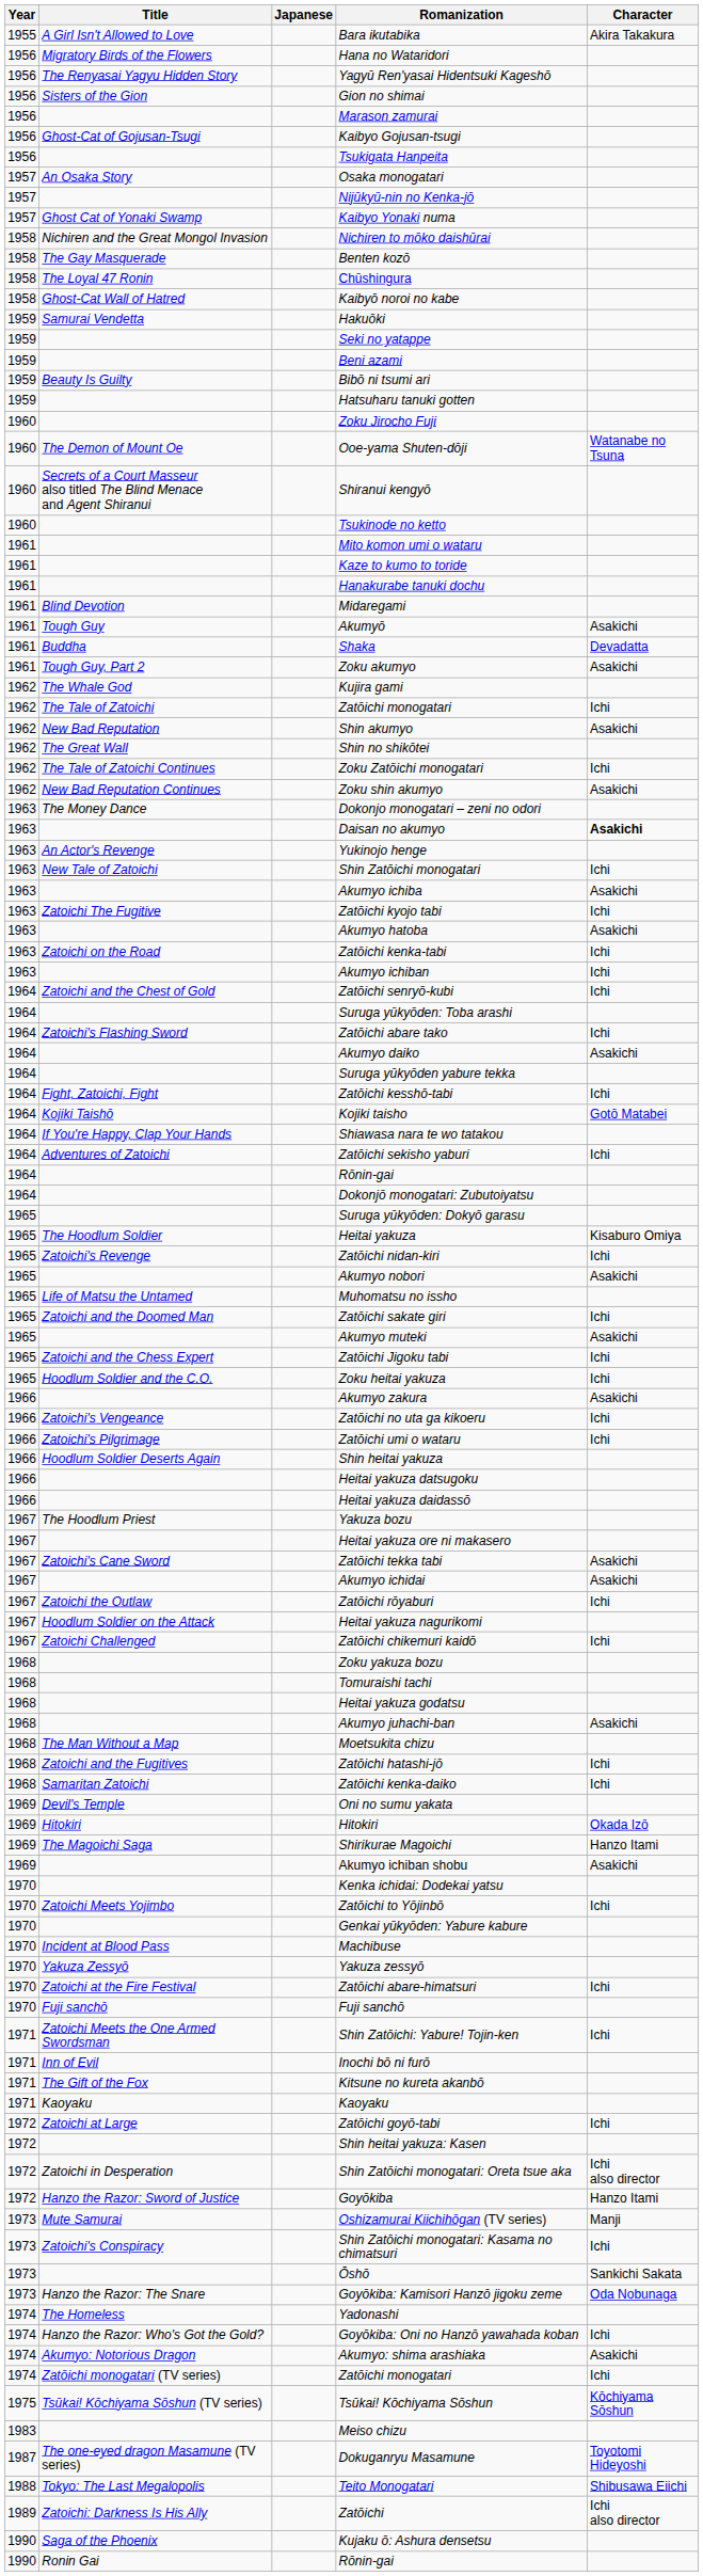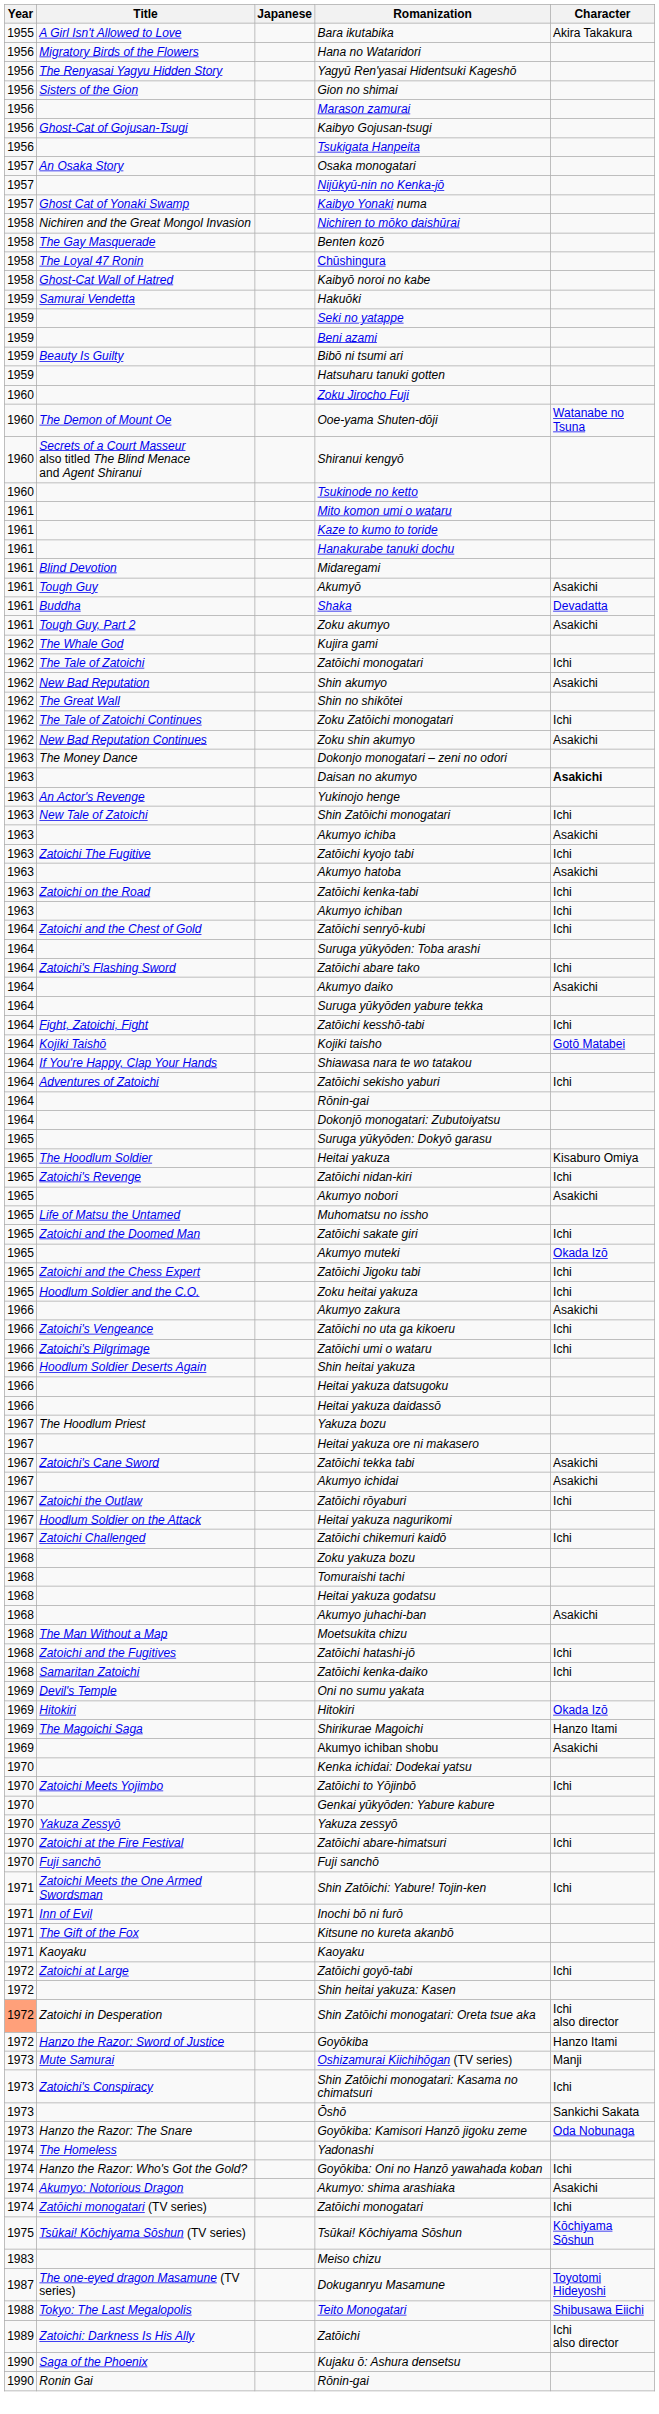 <table class="wikitable">
 <tr>
 <th>Year</th>
 <th>Title</th>
 <th>Japanese</th>
 <th>Romanization</th>
 <th>Character</th>
 </tr>
 <tr>
 <td>1955</td>
 <td><em><a href='#'>A Girl Isn't Allowed to Love</a></em></td>
 <td></td>
 <td><em>Bara ikutabika</em></td>
 <td>Akira Takakura</td>
 </tr>
 <tr>
 <td>1956</td>
 <td><em><a href='#'>Migratory Birds of the Flowers</a></em></td>
 <td></td>
 <td><em>Hana no Wataridori</em></td>
 <td></td>
 </tr>
 <tr>
 <td>1956</td>
 <td><em><a href='#'>The Renyasai Yagyu Hidden Story</a></em></td>
 <td></td>
 <td><em>Yagyū Ren'yasai Hidentsuki Kageshō</em></td>
 <td></td>
 </tr>
 <tr>
 <td>1956</td>
 <td><em><a href='#'>Sisters of the Gion</a></em></td>
 <td></td>
 <td><em>Gion no shimai</em></td>
 <td></td>
 </tr>
 <tr>
 <td>1956</td>
 <td></td>
 <td></td>
 <td><em><a href='#'>Marason zamurai</a></em></td>
 <td></td>
 </tr>
 <tr>
 <td>1956</td>
 <td><em><a href='#'>Ghost-Cat of Gojusan-Tsugi</a></em></td>
 <td></td>
 <td><em>Kaibyo Gojusan-tsugi</em></td>
 <td></td>
 </tr>
 <tr>
 <td>1956</td>
 <td></td>
 <td></td>
 <td><em><a href='#'>Tsukigata Hanpeita</a></em></td>
 <td></td>
 </tr>
 <tr>
 <td>1957</td>
 <td><em><a href='#'>An Osaka Story</a></em></td>
 <td></td>
 <td><em>Osaka monogatari</em></td>
 <td></td>
 </tr>
 <tr>
 <td>1957</td>
 <td></td>
 <td></td>
 <td><em><a href='#'>Nijūkyū-nin no Kenka-jō</a></em></td>
 <td></td>
 </tr>
 <tr>
 <td>1957</td>
 <td><em><a href='#'>Ghost Cat of Yonaki Swamp</a></em></td>
 <td></td>
 <td><em><a href='#'>Kaibyo Yonaki</a> numa</em></td>
 <td></td>
 </tr>
 <tr>
 <td>1958</td>
 <td><em>Nichiren and the Great Mongol Invasion</em></td>
 <td></td>
 <td><em><a href='#'>Nichiren to mōko daishūrai</a></em></td>
 <td></td>
 </tr>
 <tr>
 <td>1958</td>
 <td><em><a href='#'>The Gay Masquerade</a></em></td>
 <td></td>
 <td><em>Benten kozō</em></td>
 <td></td>
 </tr>
 <tr>
 <td>1958</td>
 <td><em><a href='#'>The Loyal 47 Ronin</a></em></td>
 <td></td>
 <td><a href='#'>Chūshingura</a></td>
 <td></td>
 </tr>
 <tr>
 <td>1958</td>
 <td><em><a href='#'>Ghost-Cat Wall of Hatred</a></em></td>
 <td></td>
 <td><em>Kaibyō noroi no kabe</em></td>
 <td></td>
 </tr>
 <tr>
 <td>1959</td>
 <td><em><a href='#'>Samurai Vendetta</a></em></td>
 <td></td>
 <td><em>Hakuōki</em></td>
 <td></td>
 </tr>
 <tr>
 <td>1959</td>
 <td></td>
 <td></td>
 <td><em><a href='#'>Seki no yatappe</a></em></td>
 <td></td>
 </tr>
 <tr>
 <td>1959</td>
 <td></td>
 <td></td>
 <td><em><a href='#'>Beni azami</a></em></td>
 <td></td>
 </tr>
 <tr>
 <td>1959</td>
 <td><em><a href='#'>Beauty Is Guilty</a></em></td>
 <td></td>
 <td><em>Bibō ni tsumi ari</em></td>
 <td></td>
 </tr>
 <tr>
 <td>1959</td>
 <td></td>
 <td></td>
 <td><em>Hatsuharu tanuki gotten</em></td>
 <td></td>
 </tr>
 <tr>
 <td>1960</td>
 <td></td>
 <td></td>
 <td><em><a href='#'>Zoku Jirocho Fuji</a></em></td>
 <td></td>
 </tr>
 <tr>
 <td>1960</td>
 <td><em><a href='#'>The Demon of Mount Oe</a></em></td>
 <td></td>
 <td><em>Ooe-yama Shuten-dōji</em></td>
 <td><a href='#'>Watanabe no Tsuna</a></td>
 </tr>
 <tr>
 <td>1960</td>
 <td><em><a href='#'>Secrets of a Court Masseur</a></em><br>also titled <em>The Blind Menace</em><br>and <em>Agent Shiranui</em></td>
 <td></td>
 <td><em>Shiranui kengyō</em></td>
 <td></td>
 </tr>
 <tr>
 <td>1960</td>
 <td></td>
 <td></td>
 <td><em><a href='#'>Tsukinode no ketto</a></em></td>
 <td></td>
 </tr>
 <tr>
 <td>1961</td>
 <td></td>
 <td></td>
 <td><em><a href='#'>Mito komon umi o wataru</a></em></td>
 <td></td>
 </tr>
 <tr>
 <td>1961</td>
 <td></td>
 <td></td>
 <td><em><a href='#'>Kaze to kumo to toride</a></em></td>
 <td></td>
 </tr>
 <tr>
 <td>1961</td>
 <td></td>
 <td></td>
 <td><em><a href='#'>Hanakurabe tanuki dochu</a></em></td>
 <td></td>
 </tr>
 <tr>
 <td>1961</td>
 <td><em><a href='#'>Blind Devotion</a></em></td>
 <td></td>
 <td><em>Midaregami</em></td>
 <td></td>
 </tr>
 <tr>
 <td>1961</td>
 <td><em><a href='#'>Tough Guy</a></em></td>
 <td></td>
 <td><em>Akumyō</em></td>
 <td>Asakichi</td>
 </tr>
 <tr>
 <td>1961</td>
 <td><em><a href='#'>Buddha</a></em></td>
 <td></td>
 <td><em><a href='#'>Shaka</a></em></td>
 <td><a href='#'>Devadatta</a></td>
 </tr>
 <tr>
 <td>1961</td>
 <td><em><a href='#'>Tough Guy, Part 2</a></em></td>
 <td></td>
 <td><em>Zoku akumyo</em></td>
 <td>Asakichi</td>
 </tr>
 <tr>
 <td>1962</td>
 <td><em><a href='#'>The Whale God</a></em></td>
 <td></td>
 <td><em>Kujira gami</em></td>
 <td></td>
 </tr>
 <tr>
 <td>1962</td>
 <td><em><a href='#'>The Tale of Zatoichi</a></em></td>
 <td></td>
 <td><em>Zatōichi monogatari</em></td>
 <td>Ichi</td>
 </tr>
 <tr>
 <td>1962</td>
 <td><em><a href='#'>New Bad Reputation</a></em></td>
 <td></td>
 <td><em>Shin akumyo</em></td>
 <td>Asakichi</td>
 </tr>
 <tr>
 <td>1962</td>
 <td><em><a href='#'>The Great Wall</a></em></td>
 <td></td>
 <td><em>Shin no shikōtei</em></td>
 <td></td>
 </tr>
 <tr>
 <td>1962</td>
 <td><em><a href='#'>The Tale of Zatoichi Continues</a></em></td>
 <td></td>
 <td><em>Zoku Zatōichi monogatari</em></td>
 <td>Ichi</td>
 </tr>
 <tr>
 <td>1962</td>
 <td><em><a href='#'>New Bad Reputation Continues</a></em></td>
 <td></td>
 <td><em>Zoku shin akumyo</em></td>
 <td>Asakichi</td>
 </tr>
 <tr>
 <td>1963</td>
 <td><em>The Money Dance</em></td>
 <td></td>
 <td><em>Dokonjo monogatari – zeni no odori</em></td>
 <td></td>
 </tr>
 <tr>
 <td>1963</td>
 <td></td>
 <td></td>
 <td><em>Daisan no akumyo</em></td>
 <td><strong>Asakichi</strong></td>
 </tr>
 <tr>
 <td>1963</td>
 <td><em><a href='#'>An Actor's Revenge</a></em></td>
 <td></td>
 <td><em>Yukinojo henge</em></td>
 <td></td>
 </tr>
 <tr>
 <td>1963</td>
 <td><em><a href='#'>New Tale of Zatoichi</a></em></td>
 <td></td>
 <td><em>Shin Zatōichi monogatari</em></td>
 <td>Ichi</td>
 </tr>
 <tr>
 <td>1963</td>
 <td></td>
 <td></td>
 <td><em>Akumyo ichiba</em></td>
 <td>Asakichi</td>
 </tr>
 <tr>
 <td>1963</td>
 <td><em><a href='#'>Zatoichi The Fugitive</a></em></td>
 <td></td>
 <td><em>Zatōichi kyojo tabi</em></td>
 <td>Ichi</td>
 </tr>
 <tr>
 <td>1963</td>
 <td></td>
 <td></td>
 <td><em>Akumyo hatoba</em></td>
 <td>Asakichi</td>
 </tr>
 <tr>
 <td>1963</td>
 <td><em><a href='#'>Zatoichi on the Road</a></em></td>
 <td></td>
 <td><em>Zatōichi kenka-tabi</em></td>
 <td>Ichi</td>
 </tr>
 <tr>
 <td>1963</td>
 <td></td>
 <td></td>
 <td><em>Akumyo ichiban</em></td>
 <td>Ichi</td>
 </tr>
 <tr>
 <td>1964</td>
 <td><em><a href='#'>Zatoichi and the Chest of Gold</a></em></td>
 <td></td>
 <td><em>Zatōichi senryō-kubi</em></td>
 <td>Ichi</td>
 </tr>
 <tr>
 <td>1964</td>
 <td></td>
 <td></td>
 <td><em>Suruga yūkyōden: Toba arashi</em></td>
 <td></td>
 </tr>
 <tr>
 <td>1964</td>
 <td><em><a href='#'>Zatoichi's Flashing Sword</a></em></td>
 <td></td>
 <td><em>Zatōichi abare tako</em></td>
 <td>Ichi</td>
 </tr>
 <tr>
 <td>1964</td>
 <td></td>
 <td></td>
 <td><em>Akumyo daiko</em></td>
 <td>Asakichi</td>
 </tr>
 <tr>
 <td>1964</td>
 <td></td>
 <td></td>
 <td><em>Suruga yūkyōden yabure tekka</em></td>
 <td></td>
 </tr>
 <tr>
 <td>1964</td>
 <td><em><a href='#'>Fight, Zatoichi, Fight</a></em></td>
 <td></td>
 <td><em>Zatōichi kesshō-tabi</em></td>
 <td>Ichi</td>
 </tr>
 <tr>
 <td>1964</td>
 <td><em><a href='#'>Kojiki Taishō</a></em></td>
 <td></td>
 <td><em>Kojiki taisho</em></td>
 <td><a href='#'>Gotō Matabei</a></td>
 </tr>
 <tr>
 <td>1964</td>
 <td><em><a href='#'>If You're Happy, Clap Your Hands</a></em></td>
 <td></td>
 <td><em>Shiawasa nara te wo tatakou</em></td>
 <td></td>
 </tr>
 <tr>
 <td>1964</td>
 <td><em><a href='#'>Adventures of Zatoichi</a></em></td>
 <td></td>
 <td><em>Zatōichi sekisho yaburi</em></td>
 <td>Ichi</td>
 </tr>
 <tr>
 <td>1964</td>
 <td></td>
 <td></td>
 <td><em>Rōnin-gai</em></td>
 <td></td>
 </tr>
 <tr>
 <td>1964</td>
 <td></td>
 <td></td>
 <td><em>Dokonjō monogatari: Zubutoiyatsu</em></td>
 <td></td>
 </tr>
 <tr>
 <td>1965</td>
 <td></td>
 <td></td>
 <td><em>Suruga yūkyōden: Dokyō garasu</em></td>
 <td></td>
 </tr>
 <tr>
 <td>1965</td>
 <td><em><a href='#'>The Hoodlum Soldier</a></em></td>
 <td></td>
 <td><em>Heitai yakuza</em></td>
 <td>Kisaburo Omiya</td>
 </tr>
 <tr>
 <td>1965</td>
 <td><em><a href='#'>Zatoichi's Revenge</a></em></td>
 <td></td>
 <td><em>Zatōichi nidan-kiri</em></td>
 <td>Ichi</td>
 </tr>
 <tr>
 <td>1965</td>
 <td></td>
 <td></td>
 <td><em>Akumyo nobori</em></td>
 <td>Asakichi</td>
 </tr>
 <tr>
 <td>1965</td>
 <td><em><a href='#'>Life of Matsu the Untamed</a></em></td>
 <td></td>
 <td><em>Muhomatsu no issho</em></td>
 <td></td>
 </tr>
 <tr>
 <td>1965</td>
 <td><em><a href='#'>Zatoichi and the Doomed Man</a></em></td>
 <td></td>
 <td><em>Zatōichi sakate giri</em></td>
 <td>Ichi</td>
 </tr>
 <tr>
 <td>1965</td>
 <td></td>
 <td></td>
 <td><em>Akumyo muteki</em></td>
-<td>Asakichi</td>
+<td><a href='#'>Okada Izō</a></td>
 </tr>
 <tr>
 <td>1965</td>
 <td><em><a href='#'>Zatoichi and the Chess Expert</a></em></td>
 <td></td>
 <td><em>Zatōichi Jigoku tabi</em></td>
 <td>Ichi</td>
 </tr>
 <tr>
 <td>1965</td>
 <td><em><a href='#'>Hoodlum Soldier and the C.O.</a></em></td>
 <td></td>
 <td><em>Zoku heitai yakuza</em></td>
 <td>Ichi</td>
 </tr>
 <tr>
 <td>1966</td>
 <td></td>
 <td></td>
 <td><em>Akumyo zakura</em></td>
 <td>Asakichi</td>
 </tr>
 <tr>
 <td>1966</td>
 <td><em><a href='#'>Zatoichi's Vengeance</a></em></td>
 <td></td>
 <td><em>Zatōichi no uta ga kikoeru</em></td>
 <td>Ichi</td>
 </tr>
 <tr>
 <td>1966</td>
 <td><em><a href='#'>Zatoichi's Pilgrimage</a></em></td>
 <td></td>
 <td><em>Zatōichi umi o wataru</em></td>
 <td>Ichi</td>
 </tr>
 <tr>
 <td>1966</td>
 <td><em><a href='#'>Hoodlum Soldier Deserts Again</a></em></td>
 <td></td>
 <td><em>Shin heitai yakuza</em></td>
 <td></td>
 </tr>
 <tr>
 <td>1966</td>
 <td></td>
 <td></td>
 <td><em>Heitai yakuza datsugoku</em></td>
 <td></td>
 </tr>
 <tr>
 <td>1966</td>
 <td></td>
 <td></td>
 <td><em>Heitai yakuza daidassō</em></td>
 <td></td>
 </tr>
 <tr>
 <td>1967</td>
 <td><em>The Hoodlum Priest</em></td>
 <td></td>
 <td><em>Yakuza bozu</em></td>
 <td></td>
 </tr>
 <tr>
 <td>1967</td>
 <td></td>
 <td></td>
 <td><em>Heitai yakuza ore ni makasero</em></td>
 <td></td>
 </tr>
 <tr>
 <td>1967</td>
 <td><em><a href='#'>Zatoichi's Cane Sword</a></em></td>
 <td></td>
 <td><em>Zatōichi tekka tabi</em></td>
 <td>Asakichi</td>
 </tr>
 <tr>
 <td>1967</td>
 <td></td>
 <td></td>
 <td><em>Akumyo ichidai</em></td>
 <td>Asakichi</td>
 </tr>
 <tr>
 <td>1967</td>
 <td><em><a href='#'>Zatoichi the Outlaw</a></em></td>
 <td></td>
 <td><em>Zatōichi rōyaburi</em></td>
 <td>Ichi</td>
 </tr>
 <tr>
 <td>1967</td>
 <td><em><a href='#'>Hoodlum Soldier on the Attack</a></em></td>
 <td></td>
 <td><em>Heitai yakuza nagurikomi</em></td>
 <td></td>
 </tr>
 <tr>
 <td>1967</td>
 <td><em><a href='#'>Zatoichi Challenged</a></em></td>
 <td></td>
 <td><em>Zatōichi chikemuri kaidō</em></td>
 <td>Ichi</td>
 </tr>
 <tr>
 <td>1968</td>
 <td></td>
 <td></td>
 <td><em>Zoku yakuza bozu</em></td>
 <td></td>
 </tr>
 <tr>
 <td>1968</td>
 <td></td>
 <td></td>
 <td><em>Tomuraishi tachi</em></td>
 <td></td>
 </tr>
 <tr>
 <td>1968</td>
 <td></td>
 <td></td>
 <td><em>Heitai yakuza godatsu</em></td>
 <td></td>
 </tr>
 <tr>
 <td>1968</td>
 <td></td>
 <td></td>
 <td><em>Akumyo juhachi-ban</em></td>
 <td>Asakichi</td>
 </tr>
 <tr>
 <td>1968</td>
 <td><em><a href='#'>The Man Without a Map</a></em></td>
 <td></td>
 <td><em>Moetsukita chizu</em></td>
 <td></td>
 </tr>
 <tr>
 <td>1968</td>
 <td><em><a href='#'>Zatoichi and the Fugitives</a></em></td>
 <td></td>
 <td><em>Zatōichi hatashi-jō</em></td>
 <td>Ichi</td>
 </tr>
 <tr>
 <td>1968</td>
 <td><em><a href='#'>Samaritan Zatoichi</a></em></td>
 <td></td>
 <td><em>Zatōichi kenka-daiko</em></td>
 <td>Ichi</td>
 </tr>
 <tr>
 <td>1969</td>
 <td><em><a href='#'>Devil's Temple</a></em></td>
 <td></td>
 <td><em>Oni no sumu yakata</em></td>
 <td></td>
 </tr>
 <tr>
 <td>1969</td>
 <td><em><a href='#'>Hitokiri</a></em></td>
 <td></td>
 <td><em>Hitokiri</em></td>
 <td><a href='#'>Okada Izō</a></td>
 </tr>
 <tr>
 <td>1969</td>
 <td><em><a href='#'>The Magoichi Saga</a></em></td>
 <td></td>
 <td><em>Shirikurae Magoichi</em></td>
 <td>Hanzo Itami</td>
 </tr>
 <tr>
 <td>1969</td>
 <td></td>
 <td></td>
 <td>Akumyo ichiban shobu</td>
 <td>Asakichi</td>
 </tr>
 <tr>
 <td>1970</td>
 <td></td>
 <td></td>
 <td><em>Kenka ichidai: Dodekai yatsu</em></td>
 <td></td>
 </tr>
 <tr>
 <td>1970</td>
 <td><em><a href='#'>Zatoichi Meets Yojimbo</a></em></td>
 <td></td>
 <td><em>Zatōichi to Yōjinbō</em></td>
 <td>Ichi</td>
 </tr>
 <tr>
 <td>1970</td>
 <td></td>
 <td></td>
 <td><em>Genkai yūkyōden: Yabure kabure</em></td>
 <td></td>
 </tr>
 <tr>
 <td>1970</td>
-<td><em><a href='#'>Incident at Blood Pass</a></em></td>
-<td></td>
-<td><em>Machibuse</em></td>
-<td></td>
-</tr>
-<tr>
-<td>1970</td>
 <td><em><a href='#'>Yakuza Zessyō</a></em></td>
 <td></td>
 <td><em>Yakuza zessyō</em></td>
 <td></td>
 </tr>
 <tr>
 <td>1970</td>
 <td><em><a href='#'>Zatoichi at the Fire Festival</a></em></td>
 <td></td>
 <td><em>Zatōichi abare-himatsuri</em></td>
 <td>Ichi</td>
 </tr>
 <tr>
 <td>1970</td>
 <td><em><a href='#'>Fuji sanchō</a></em></td>
 <td></td>
 <td><em>Fuji sanchō</em></td>
 <td></td>
 </tr>
 <tr>
 <td>1971</td>
 <td><em><a href='#'>Zatoichi Meets the One Armed Swordsman</a></em></td>
 <td></td>
 <td><em>Shin Zatōichi: Yabure! Tojin-ken</em></td>
 <td>Ichi</td>
 </tr>
 <tr>
 <td>1971</td>
 <td><em><a href='#'>Inn of Evil</a></em></td>
 <td></td>
 <td><em>Inochi bō ni furō</em></td>
 <td></td>
 </tr>
 <tr>
 <td>1971</td>
 <td><em><a href='#'>The Gift of the Fox</a></em></td>
 <td></td>
 <td><em>Kitsune no kureta akanbō</em></td>
 <td></td>
 </tr>
 <tr>
 <td>1971</td>
 <td><em>Kaoyaku</em></td>
 <td></td>
 <td><em>Kaoyaku</em></td>
 <td></td>
 </tr>
 <tr>
 <td>1972</td>
 <td><em><a href='#'>Zatoichi at Large</a></em></td>
 <td></td>
 <td><em>Zatōichi goyō-tabi</em></td>
 <td>Ichi</td>
 </tr>
 <tr>
 <td>1972</td>
 <td></td>
 <td></td>
 <td><em>Shin heitai yakuza: Kasen</em></td>
 <td></td>
 </tr>
 <tr>
-<td>1972</td>
+<td style="background: lightsalmon;">1972</td>
 <td><em>Zatoichi in Desperation</em></td>
 <td></td>
 <td><em>Shin Zatōichi monogatari: Oreta tsue aka</em></td>
 <td>Ichi<br>also director</td>
 </tr>
 <tr>
 <td>1972</td>
 <td><em><a href='#'>Hanzo the Razor: Sword of Justice</a></em></td>
 <td></td>
 <td><em>Goyōkiba</em></td>
 <td>Hanzo Itami</td>
 </tr>
 <tr>
 <td>1973</td>
 <td><em><a href='#'>Mute Samurai</a></em></td>
 <td></td>
 <td><em><a href='#'>Oshizamurai Kiichihōgan</a></em> (TV series)</td>
 <td>Manji</td>
 </tr>
 <tr>
 <td>1973</td>
 <td><em><a href='#'>Zatoichi's Conspiracy</a></em></td>
 <td></td>
 <td><em>Shin Zatōichi monogatari: Kasama no chimatsuri</em></td>
 <td>Ichi</td>
 </tr>
 <tr>
 <td>1973</td>
 <td></td>
 <td></td>
 <td><em>Ōshō</em></td>
 <td>Sankichi Sakata</td>
 </tr>
 <tr>
 <td>1973</td>
 <td><em>Hanzo the Razor: The Snare</em></td>
 <td></td>
 <td><em>Goyōkiba: Kamisori Hanzō jigoku zeme</em></td>
 <td><a href='#'>Oda Nobunaga</a></td>
 </tr>
 <tr>
 <td>1974</td>
 <td><em><a href='#'>The Homeless</a></em></td>
 <td></td>
 <td><em>Yadonashi</em></td>
 <td></td>
 </tr>
 <tr>
 <td>1974</td>
 <td><em>Hanzo the Razor: Who's Got the Gold?</em></td>
 <td></td>
 <td><em>Goyōkiba: Oni no Hanzō yawahada koban</em></td>
 <td>Ichi</td>
 </tr>
 <tr>
 <td>1974</td>
 <td><em><a href='#'>Akumyo: Notorious Dragon</a></em></td>
 <td></td>
 <td><em>Akumyo: shima arashiaka</em></td>
 <td>Asakichi</td>
 </tr>
 <tr>
 <td>1974</td>
 <td><em><a href='#'>Zatōichi monogatari</a></em> (TV series)</td>
 <td></td>
 <td><em>Zatōichi monogatari</em></td>
 <td>Ichi</td>
 </tr>
 <tr>
 <td>1975</td>
 <td><em><a href='#'>Tsūkai! Kōchiyama Sōshun</a></em> (TV series)</td>
 <td></td>
 <td><em>Tsūkai! Kōchiyama Sōshun</em></td>
 <td><a href='#'>Kōchiyama Sōshun</a></td>
 </tr>
 <tr>
 <td>1983</td>
 <td></td>
 <td></td>
 <td><em>Meiso chizu</em></td>
 <td></td>
 </tr>
 <tr>
 <td>1987</td>
 <td><em><a href='#'>The one-eyed dragon Masamune</a></em> (TV series)</td>
 <td></td>
 <td><em>Dokuganryu Masamune</em></td>
 <td><a href='#'>Toyotomi Hideyoshi</a></td>
 </tr>
 <tr>
 <td>1988</td>
 <td><em><a href='#'>Tokyo: The Last Megalopolis</a></em></td>
 <td></td>
 <td><em><a href='#'>Teito Monogatari</a></em></td>
 <td><a href='#'>Shibusawa Eiichi</a></td>
 </tr>
 <tr>
 <td>1989</td>
 <td><em><a href='#'>Zatoichi: Darkness Is His Ally</a></em></td>
 <td></td>
 <td><em>Zatōichi</em></td>
 <td>Ichi<br>also director</td>
 </tr>
 <tr>
 <td>1990</td>
 <td><em><a href='#'>Saga of the Phoenix</a></em></td>
 <td></td>
 <td><em>Kujaku ō: Ashura densetsu</em></td>
 <td></td>
 </tr>
 <tr>
 <td>1990</td>
 <td><em>Ronin Gai</em></td>
 <td></td>
 <td><em>Rōnin-gai</em></td>
 <td></td>
 </tr>
 </table>
